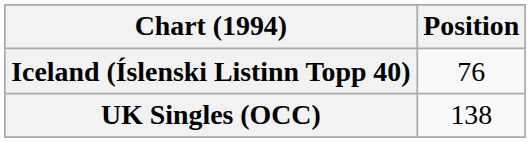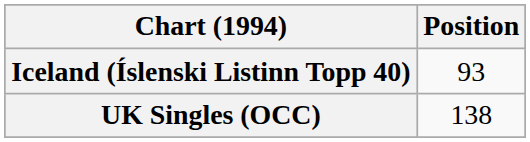 <table class="wikitable plainrowheaders" style="text-align:center">
 <tr>
 <th>Chart (1994)</th>
 <th>Position</th>
 </tr>
 <tr>
 <th scope="row">Iceland (Íslenski Listinn Topp 40)</th>
-<td>76</td>
+<td>93</td>
 </tr>
 <tr>
 <th scope="row">UK Singles (OCC)</th>
 <td>138</td>
 </tr>
 </table>
